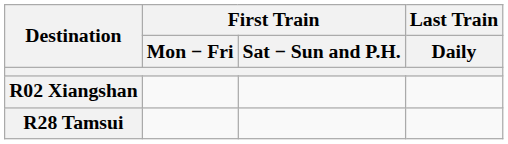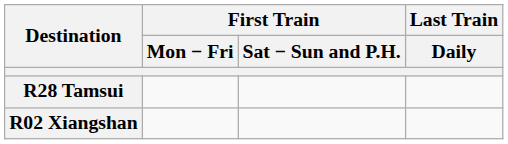 <table class="wikitable">
 <tr>
 <th rowspan="2">Destination</th>
 <th colspan="2">First Train</th>
 <th>Last Train</th>
 </tr>
 <tr>
 <th>Mon − Fri</th>
 <th>Sat − Sun and P.H.</th>
 <th>Daily</th>
 </tr>
 <tr>
 <th colspan="4"></th>
 </tr>
 <tr>
+<th>R28 Tamsui</th>
+<td></td>
+<td></td>
+<td></td>
+</tr>
+<tr>
 <th>R02 Xiangshan</th>
 <td></td>
 <td></td>
 <td></td>
 </tr>
-<tr>
-<th>R28 Tamsui</th>
-<td></td>
-<td></td>
-<td></td>
-</tr>
 </table>
